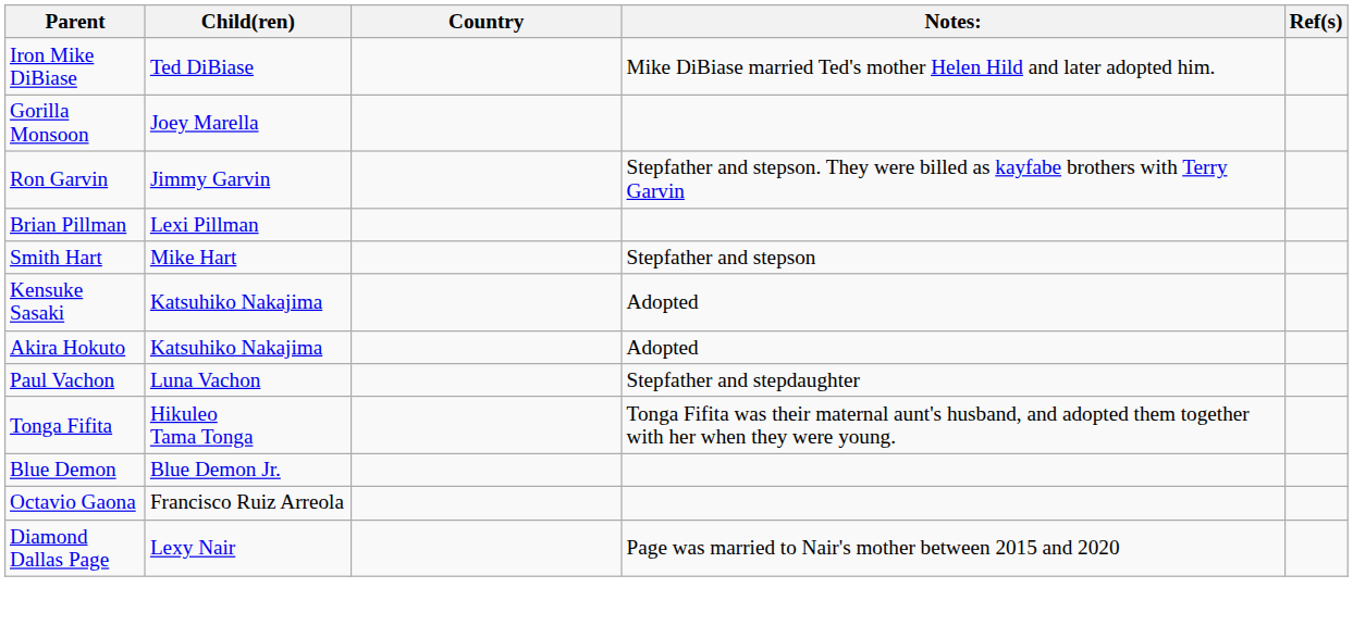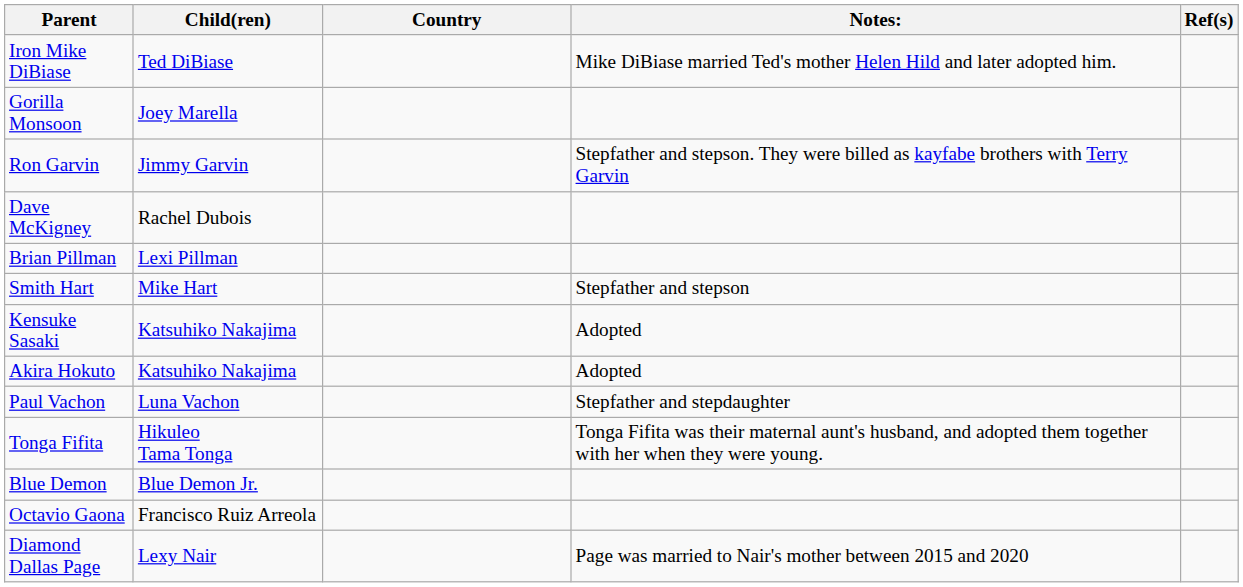 <table class="wikitable sortable">
 <tr>
 <th style="width:100px;">Parent</th>
 <th style="width:150px;">Child(ren)</th>
 <th style="width:200px;">Country</th>
 <th style="width:500px;">Notes:</th>
 <th style="width:*;">Ref(s)</th>
 </tr>
 <tr>
 <td><a href='#'>Iron Mike DiBiase</a></td>
 <td><a href='#'>Ted DiBiase</a></td>
 <td></td>
 <td>Mike DiBiase married Ted's mother <a href='#'>Helen Hild</a> and later adopted him.</td>
 <td></td>
 </tr>
 <tr>
 <td><a href='#'>Gorilla Monsoon</a></td>
 <td><a href='#'>Joey Marella</a></td>
 <td></td>
 <td></td>
 <td></td>
 </tr>
 <tr>
 <td><a href='#'>Ron Garvin</a></td>
 <td><a href='#'>Jimmy Garvin</a></td>
 <td></td>
 <td>Stepfather and stepson. They were billed as <a href='#'>kayfabe</a> brothers with <a href='#'>Terry Garvin</a></td>
+<td></td>
+</tr>
+<tr>
+<td><a href='#'>Dave McKigney</a></td>
+<td>Rachel Dubois</td>
+<td></td>
+<td></td>
 <td></td>
 </tr>
 <tr>
 <td><a href='#'>Brian Pillman</a></td>
 <td><a href='#'>Lexi Pillman</a></td>
 <td></td>
 <td></td>
 <td></td>
 </tr>
 <tr>
 <td><a href='#'>Smith Hart</a></td>
 <td><a href='#'>Mike Hart</a></td>
 <td> </td>
 <td>Stepfather and stepson</td>
 <td></td>
 </tr>
 <tr>
 <td><a href='#'>Kensuke Sasaki</a></td>
 <td><a href='#'>Katsuhiko Nakajima</a></td>
 <td></td>
 <td>Adopted</td>
 <td></td>
 </tr>
 <tr>
 <td><a href='#'>Akira Hokuto</a></td>
 <td><a href='#'>Katsuhiko Nakajima</a></td>
 <td></td>
 <td>Adopted</td>
 <td></td>
 </tr>
 <tr>
 <td><a href='#'>Paul Vachon</a></td>
 <td><a href='#'>Luna Vachon</a></td>
 <td></td>
 <td>Stepfather and stepdaughter</td>
 <td></td>
 </tr>
 <tr>
 <td><a href='#'>Tonga Fifita</a></td>
 <td><a href='#'>Hikuleo</a><br><a href='#'>Tama Tonga</a></td>
 <td></td>
 <td>Tonga Fifita was their maternal aunt's husband, and adopted them together with her when they were young.</td>
 <td></td>
 </tr>
 <tr>
 <td><a href='#'>Blue Demon</a></td>
 <td><a href='#'>Blue Demon Jr.</a></td>
 <td></td>
 <td></td>
 <td></td>
 </tr>
 <tr>
 <td><a href='#'>Octavio Gaona</a></td>
 <td>Francisco Ruiz Arreola</td>
 <td></td>
 <td></td>
 <td></td>
 </tr>
 <tr>
 <td><a href='#'>Diamond Dallas Page</a></td>
 <td><a href='#'>Lexy Nair</a></td>
 <td></td>
 <td>Page was married to Nair's mother between 2015 and 2020</td>
 <td></td>
 </tr>
 </table>
